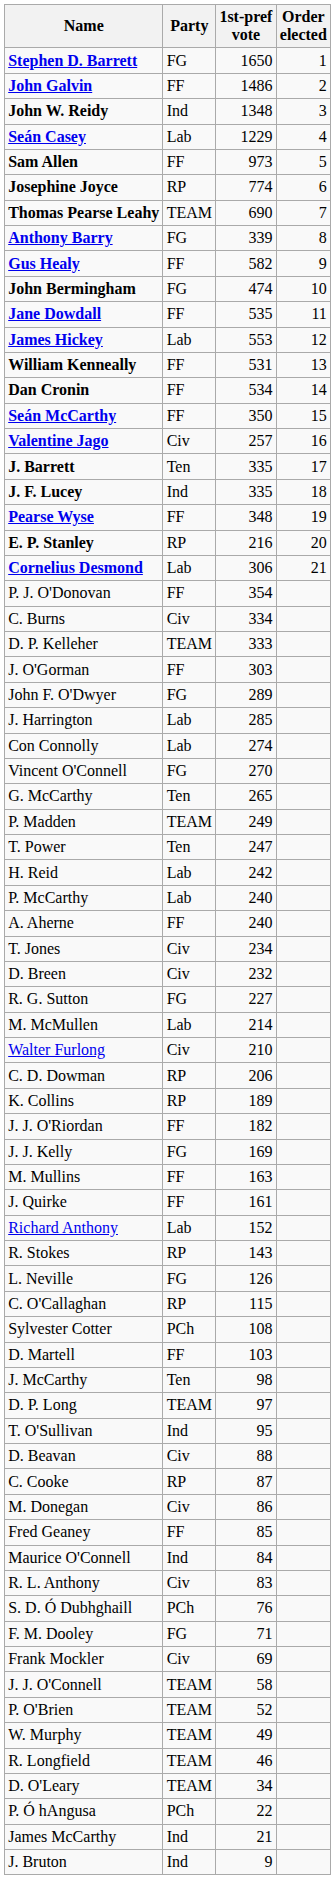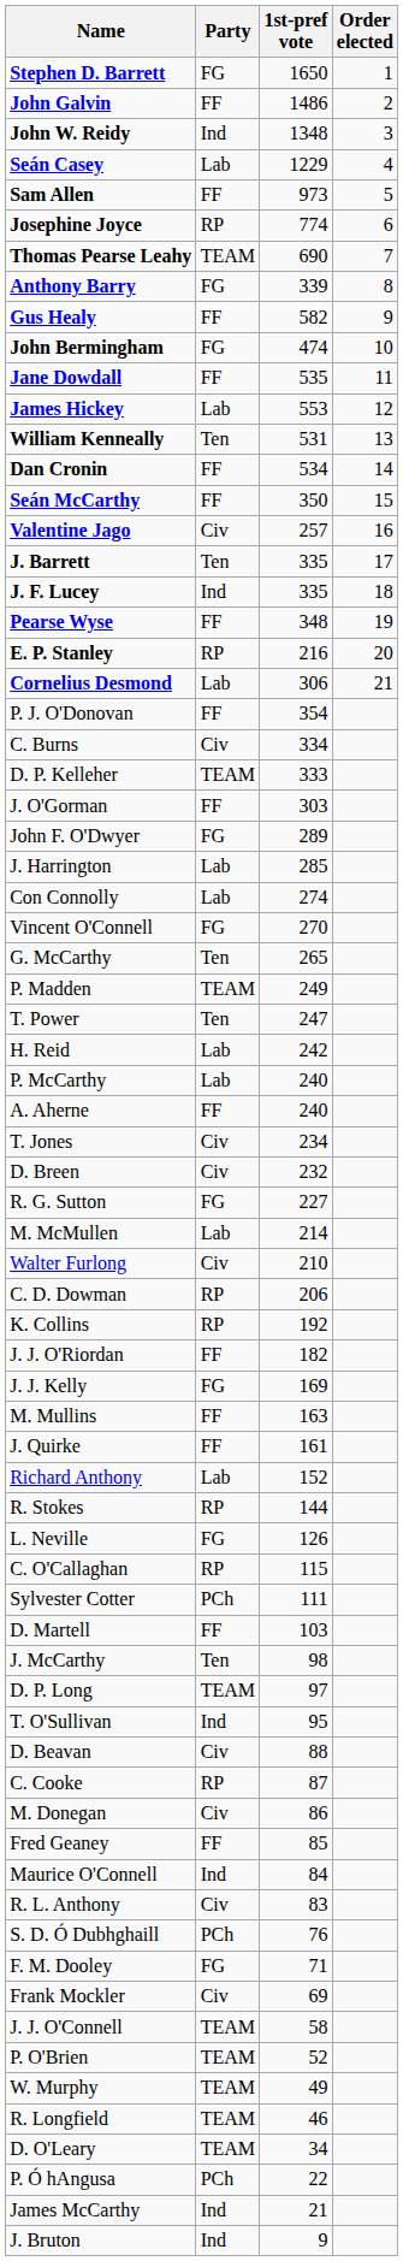 <table class="wikitable sortable">
 <tr>
 <th>Name</th>
 <th>Party</th>
 <th data-sort-type="number">1st-pref<br>vote</th>
 <th data-sort-type="number">Order<br>elected</th>
 </tr>
 <tr>
 <td data-sort-value="barrett,Stephen D."><strong><a href='#'>Stephen D. Barrett</a></strong></td>
 <td>FG</td>
 <td style="text-align:right;">1650</td>
 <td style="text-align:right;">1</td>
 </tr>
 <tr>
 <td data-sort-value="galvin"><strong><a href='#'>John Galvin</a></strong></td>
 <td>FF</td>
 <td style="text-align:right;">1486</td>
 <td style="text-align:right;">2</td>
 </tr>
 <tr>
 <td data-sort-value="reidy"><strong>John W. Reidy</strong></td>
 <td>Ind</td>
 <td style="text-align:right;">1348</td>
 <td style="text-align:right;">3</td>
 </tr>
 <tr>
 <td data-sort-value="casey"><strong><a href='#'>Seán Casey</a></strong></td>
 <td>Lab</td>
 <td style="text-align:right;">1229</td>
 <td style="text-align:right;">4</td>
 </tr>
 <tr>
 <td data-sort-value="allen"><strong>Sam Allen</strong></td>
 <td>FF</td>
 <td style="text-align:right;">973</td>
 <td style="text-align:right;">5</td>
 </tr>
 <tr>
 <td data-sort-value="joyce"><strong>Josephine Joyce</strong></td>
 <td>RP</td>
 <td style="text-align:right;">774</td>
 <td style="text-align:right;">6</td>
 </tr>
 <tr>
 <td data-sort-value="leahy"><strong>Thomas Pearse Leahy</strong></td>
 <td>TEAM</td>
 <td style="text-align:right;">690</td>
 <td style="text-align:right;">7</td>
 </tr>
 <tr>
 <td data-sort-value="barry"><strong><a href='#'>Anthony Barry</a></strong></td>
 <td>FG</td>
 <td style="text-align:right;">339</td>
 <td style="text-align:right;">8</td>
 </tr>
 <tr>
 <td data-sort-value="healy"><strong><a href='#'>Gus Healy</a></strong></td>
 <td>FF</td>
 <td style="text-align:right;">582</td>
 <td style="text-align:right;">9</td>
 </tr>
 <tr>
 <td data-sort-value="bermingham"><strong>John Bermingham</strong></td>
 <td>FG</td>
 <td style="text-align:right;">474</td>
 <td style="text-align:right;">10</td>
 </tr>
 <tr>
 <td data-sort-value="dowdall"><strong><a href='#'>Jane Dowdall</a></strong></td>
 <td>FF</td>
 <td style="text-align:right;">535</td>
 <td style="text-align:right;">11</td>
 </tr>
 <tr>
 <td data-sort-value="hickey"><strong><a href='#'>James Hickey</a></strong></td>
 <td>Lab</td>
 <td style="text-align:right;">553</td>
 <td style="text-align:right;">12</td>
 </tr>
 <tr>
 <td data-sort-value="kenneally"><strong>William Kenneally</strong></td>
-<td>FF</td>
+<td>Ten</td>
 <td style="text-align:right;">531</td>
 <td style="text-align:right;">13</td>
 </tr>
 <tr>
 <td data-sort-value="cronin"><strong>Dan Cronin</strong></td>
 <td>FF</td>
 <td style="text-align:right;">534</td>
 <td style="text-align:right;">14</td>
 </tr>
 <tr>
 <td data-sort-value="maccarthy,Sean"><strong><a href='#'>Seán McCarthy</a></strong></td>
 <td>FF</td>
 <td style="text-align:right;">350</td>
 <td style="text-align:right;">15</td>
 </tr>
 <tr>
 <td data-sort-value="jago"><strong><a href='#'>Valentine Jago</a></strong></td>
 <td>Civ</td>
 <td style="text-align:right;">257</td>
 <td style="text-align:right;">16</td>
 </tr>
 <tr>
 <td data-sort-value="barrett,J "><strong>J. Barrett</strong></td>
 <td>Ten</td>
 <td style="text-align:right;">335</td>
 <td style="text-align:right;">17</td>
 </tr>
 <tr>
 <td data-sort-value="lucey"><strong>J. F. Lucey</strong></td>
 <td>Ind</td>
 <td style="text-align:right;">335</td>
 <td style="text-align:right;">18</td>
 </tr>
 <tr>
 <td data-sort-value="wyse"><strong><a href='#'>Pearse Wyse</a></strong></td>
 <td>FF</td>
 <td style="text-align:right;">348</td>
 <td style="text-align:right;">19</td>
 </tr>
 <tr>
 <td data-sort-value="stanley"><strong>E. P. Stanley</strong></td>
 <td>RP</td>
 <td style="text-align:right;">216</td>
 <td style="text-align:right;">20</td>
 </tr>
 <tr>
 <td data-sort-value="desmond"><strong><a href='#'>Cornelius Desmond</a></strong></td>
 <td>Lab</td>
 <td style="text-align:right;">306</td>
 <td style="text-align:right;">21</td>
 </tr>
 <tr>
 <td data-sort-value="odonovan">P. J. O'Donovan</td>
 <td>FF</td>
 <td style="text-align:right;">354</td>
 <td data-sort-value="22"></td>
 </tr>
 <tr>
 <td data-sort-value="burns">C. Burns</td>
 <td>Civ</td>
 <td style="text-align:right;">334</td>
 <td data-sort-value="22"></td>
 </tr>
 <tr>
 <td data-sort-value="kelleher">D. P. Kelleher</td>
 <td>TEAM</td>
 <td style="text-align:right;">333</td>
 <td data-sort-value="22"></td>
 </tr>
 <tr>
 <td data-sort-value="ogorman">J. O'Gorman</td>
 <td>FF</td>
 <td style="text-align:right;">303</td>
 <td data-sort-value="22"></td>
 </tr>
 <tr>
 <td data-sort-value="odwyer">John F. O'Dwyer</td>
 <td>FG</td>
 <td style="text-align:right;">289</td>
 <td data-sort-value="22"></td>
 </tr>
 <tr>
 <td data-sort-value="harrington">J. Harrington</td>
 <td>Lab</td>
 <td style="text-align:right;">285</td>
 <td data-sort-value="22"></td>
 </tr>
 <tr>
 <td data-sort-value="connolly">Con Connolly</td>
 <td>Lab</td>
 <td style="text-align:right;">274</td>
 <td data-sort-value="22"></td>
 </tr>
 <tr>
 <td data-sort-value="oconnell,Vincent">Vincent O'Connell</td>
 <td>FG</td>
 <td style="text-align:right;">270</td>
 <td data-sort-value="22"></td>
 </tr>
 <tr>
 <td data-sort-value="maccarthy,G.">G. McCarthy</td>
 <td>Ten</td>
 <td style="text-align:right;">265</td>
 <td data-sort-value="22"></td>
 </tr>
 <tr>
 <td data-sort-value="madden">P. Madden</td>
 <td>TEAM</td>
 <td style="text-align:right;">249</td>
 <td data-sort-value="22"></td>
 </tr>
 <tr>
 <td data-sort-value="power">T. Power</td>
 <td>Ten</td>
 <td style="text-align:right;">247</td>
 <td data-sort-value="22"></td>
 </tr>
 <tr>
 <td data-sort-value="reid">H. Reid</td>
 <td>Lab</td>
 <td style="text-align:right;">242</td>
 <td data-sort-value="22"></td>
 </tr>
 <tr>
 <td data-sort-value="maccarthy,P.">P. McCarthy</td>
 <td>Lab</td>
 <td style="text-align:right;">240</td>
 <td data-sort-value="22"></td>
 </tr>
 <tr>
 <td data-sort-value="aherne">A. Aherne</td>
 <td>FF</td>
 <td style="text-align:right;">240</td>
 <td data-sort-value="22"></td>
 </tr>
 <tr>
 <td data-sort-value="jones">T. Jones</td>
 <td>Civ</td>
 <td style="text-align:right;">234</td>
 <td data-sort-value="22"></td>
 </tr>
 <tr>
 <td data-sort-value="breen">D. Breen</td>
 <td>Civ</td>
 <td style="text-align:right;">232</td>
 <td data-sort-value="22"></td>
 </tr>
 <tr>
 <td data-sort-value="sutton">R. G. Sutton</td>
 <td>FG</td>
 <td style="text-align:right;">227</td>
 <td data-sort-value="22"></td>
 </tr>
 <tr>
 <td data-sort-value="macmullen">M. McMullen</td>
 <td>Lab</td>
 <td style="text-align:right;">214</td>
 <td data-sort-value="22"></td>
 </tr>
 <tr>
 <td data-sort-value="furlong"><a href='#'>Walter Furlong</a></td>
 <td>Civ</td>
 <td style="text-align:right;">210</td>
 <td data-sort-value="22"></td>
 </tr>
 <tr>
 <td data-sort-value="dowman">C. D. Dowman</td>
 <td>RP</td>
 <td style="text-align:right;">206</td>
 <td data-sort-value="22"></td>
 </tr>
 <tr>
 <td data-sort-value="collins">K. Collins</td>
 <td>RP</td>
-<td style="text-align:right;">189</td>
+<td style="text-align:right;">192</td>
 <td data-sort-value="22"></td>
 </tr>
 <tr>
 <td data-sort-value="oriordan">J. J. O'Riordan</td>
 <td>FF</td>
 <td style="text-align:right;">182</td>
 <td data-sort-value="22"></td>
 </tr>
 <tr>
 <td data-sort-value="kelly">J. J. Kelly</td>
 <td>FG</td>
 <td style="text-align:right;">169</td>
 <td data-sort-value="22"></td>
 </tr>
 <tr>
 <td data-sort-value="mullins">M. Mullins</td>
 <td>FF</td>
 <td style="text-align:right;">163</td>
 <td data-sort-value="22"></td>
 </tr>
 <tr>
 <td data-sort-value="quirke">J. Quirke</td>
 <td>FF</td>
 <td style="text-align:right;">161</td>
 <td data-sort-value="22"></td>
 </tr>
 <tr>
 <td data-sort-value="anthony,Richard"><a href='#'>Richard Anthony</a></td>
 <td>Lab</td>
 <td style="text-align:right;">152</td>
 <td data-sort-value="22"></td>
 </tr>
 <tr>
 <td data-sort-value="stokes">R. Stokes</td>
 <td>RP</td>
-<td style="text-align:right;">143</td>
+<td style="text-align:right;">144</td>
 <td data-sort-value="22"></td>
 </tr>
 <tr>
 <td data-sort-value="neville">L. Neville</td>
 <td>FG</td>
 <td style="text-align:right;">126</td>
 <td data-sort-value="22"></td>
 </tr>
 <tr>
 <td data-sort-value="ocallaghan">C. O'Callaghan</td>
 <td>RP</td>
 <td style="text-align:right;">115</td>
 <td data-sort-value="22"></td>
 </tr>
 <tr>
 <td data-sort-value="cotter">Sylvester Cotter</td>
 <td>PCh</td>
-<td style="text-align:right;">108</td>
+<td style="text-align:right;">111</td>
 <td data-sort-value="22"></td>
 </tr>
 <tr>
 <td data-sort-value="martell">D. Martell</td>
 <td>FF</td>
 <td style="text-align:right;">103</td>
 <td data-sort-value="22"></td>
 </tr>
 <tr>
 <td data-sort-value="maccarthy,J.">J. McCarthy</td>
 <td>Ten</td>
 <td style="text-align:right;">98</td>
 <td data-sort-value="22"></td>
 </tr>
 <tr>
 <td data-sort-value="long">D. P. Long</td>
 <td>TEAM</td>
 <td style="text-align:right;">97</td>
 <td data-sort-value="22"></td>
 </tr>
 <tr>
 <td data-sort-value="osullivan">T. O'Sullivan</td>
 <td>Ind</td>
 <td style="text-align:right;">95</td>
 <td data-sort-value="22"></td>
 </tr>
 <tr>
 <td data-sort-value="beavan">D. Beavan</td>
 <td>Civ</td>
 <td style="text-align:right;">88</td>
 <td data-sort-value="22"></td>
 </tr>
 <tr>
 <td data-sort-value="cooke">C. Cooke</td>
 <td>RP</td>
 <td style="text-align:right;">87</td>
 <td data-sort-value="22"></td>
 </tr>
 <tr>
 <td data-sort-value="donegan">M. Donegan</td>
 <td>Civ</td>
 <td style="text-align:right;">86</td>
 <td data-sort-value="22"></td>
 </tr>
 <tr>
 <td data-sort-value="geaney">Fred Geaney</td>
 <td>FF</td>
 <td style="text-align:right;">85</td>
 <td data-sort-value="22"></td>
 </tr>
 <tr>
 <td data-sort-value="oconnell,Maurice">Maurice O'Connell</td>
 <td>Ind</td>
 <td style="text-align:right;">84</td>
 <td data-sort-value="22"></td>
 </tr>
 <tr>
 <td data-sort-value="anthony,R. L.">R. L. Anthony</td>
 <td>Civ</td>
 <td style="text-align:right;">83</td>
 <td data-sort-value="22"></td>
 </tr>
 <tr>
 <td data-sort-value="odubhghaill">S. D. Ó Dubhghaill</td>
 <td>PCh</td>
 <td style="text-align:right;">76</td>
 <td data-sort-value="22"></td>
 </tr>
 <tr>
 <td data-sort-value="dooley">F. M. Dooley</td>
 <td>FG</td>
 <td style="text-align:right;">71</td>
 <td data-sort-value="22"></td>
 </tr>
 <tr>
 <td data-sort-value="mockler">Frank Mockler</td>
 <td>Civ</td>
 <td style="text-align:right;">69</td>
 <td data-sort-value="22"></td>
 </tr>
 <tr>
 <td data-sort-value="oconnell,J. J.">J. J. O'Connell</td>
 <td>TEAM</td>
 <td style="text-align:right;">58</td>
 <td data-sort-value="22"></td>
 </tr>
 <tr>
 <td data-sort-value="obrien">P. O'Brien</td>
 <td>TEAM</td>
 <td style="text-align:right;">52</td>
 <td data-sort-value="22"></td>
 </tr>
 <tr>
 <td data-sort-value="murphy">W. Murphy</td>
 <td>TEAM</td>
 <td style="text-align:right;">49</td>
 <td data-sort-value="22"></td>
 </tr>
 <tr>
 <td data-sort-value="longfield">R. Longfield</td>
 <td>TEAM</td>
 <td style="text-align:right;">46</td>
 <td data-sort-value="22"></td>
 </tr>
 <tr>
 <td data-sort-value="oleary">D. O'Leary</td>
 <td>TEAM</td>
 <td style="text-align:right;">34</td>
 <td data-sort-value="22"></td>
 </tr>
 <tr>
 <td data-sort-value="ohangusa">P. Ó hAngusa</td>
 <td>PCh</td>
 <td style="text-align:right;">22</td>
 <td data-sort-value="22"></td>
 </tr>
 <tr>
 <td data-sort-value="maccarthy,James">James McCarthy</td>
 <td>Ind</td>
 <td style="text-align:right;">21</td>
 <td data-sort-value="22"></td>
 </tr>
 <tr>
 <td data-sort-value="bruton">J. Bruton</td>
 <td>Ind</td>
 <td style="text-align:right;">9</td>
 <td data-sort-value="22"></td>
 </tr>
 </table>
